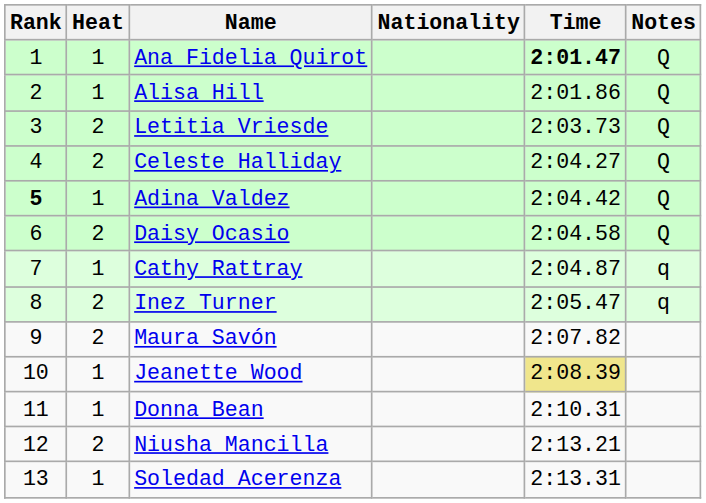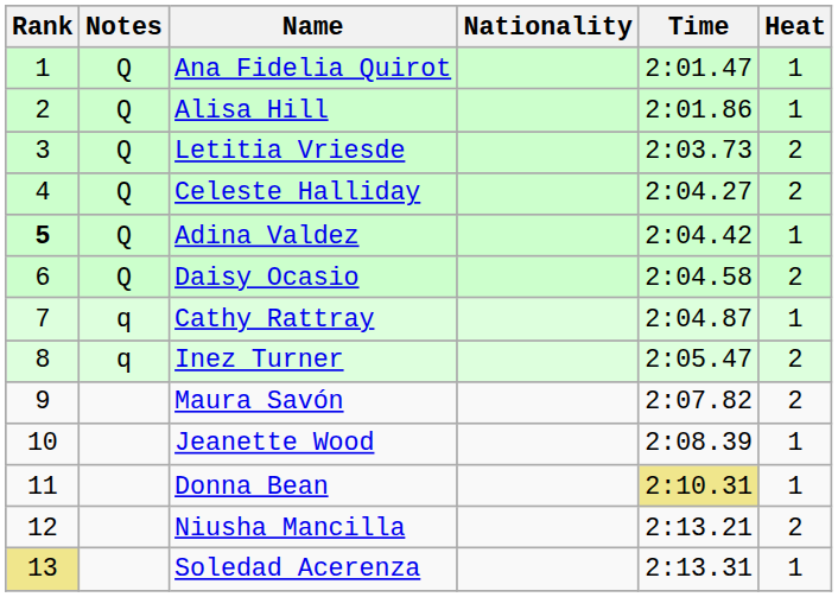 <table class="wikitable sortable" style="text-align:center">
 <tr>
 <th>Rank</th>
-<th>Heat</th>
+<th>Notes</th>
 <th>Name</th>
 <th>Nationality</th>
 <th>Time</th>
-<th>Notes</th>
+<th>Heat</th>
 </tr>
 <tr bgcolor=ccffcc>
 <td>1</td>
-<td>1</td>
+<td>Q</td>
 <td align=left><a href='#'>Ana Fidelia Quirot</a></td>
 <td align=left></td>
-<td><strong>2:01.47</strong></td>
-<td>Q</td>
+<td>2:01.47</td>
+<td>1</td>
 </tr>
 <tr bgcolor=ccffcc>
 <td>2</td>
-<td>1</td>
+<td>Q</td>
 <td align=left><a href='#'>Alisa Hill</a></td>
 <td align=left></td>
 <td>2:01.86</td>
-<td>Q</td>
+<td>1</td>
 </tr>
 <tr bgcolor=ccffcc>
 <td>3</td>
-<td>2</td>
+<td>Q</td>
 <td align=left><a href='#'>Letitia Vriesde</a></td>
 <td align=left></td>
 <td>2:03.73</td>
-<td>Q</td>
+<td>2</td>
 </tr>
 <tr bgcolor=ccffcc>
 <td>4</td>
-<td>2</td>
+<td>Q</td>
 <td align=left><a href='#'>Celeste Halliday</a></td>
 <td align=left></td>
 <td>2:04.27</td>
-<td>Q</td>
+<td>2</td>
 </tr>
 <tr bgcolor=ccffcc>
 <td><strong>5</strong></td>
-<td>1</td>
+<td>Q</td>
 <td align=left><a href='#'>Adina Valdez</a></td>
 <td align=left></td>
 <td>2:04.42</td>
-<td>Q</td>
+<td>1</td>
 </tr>
 <tr bgcolor=ccffcc>
 <td>6</td>
-<td>2</td>
+<td>Q</td>
 <td align=left><a href='#'>Daisy Ocasio</a></td>
 <td align=left></td>
 <td>2:04.58</td>
-<td>Q</td>
+<td>2</td>
 </tr>
 <tr bgcolor=ddffdd>
 <td>7</td>
-<td>1</td>
+<td>q</td>
 <td align=left><a href='#'>Cathy Rattray</a></td>
 <td align=left></td>
 <td>2:04.87</td>
-<td>q</td>
+<td>1</td>
 </tr>
 <tr bgcolor=ddffdd>
 <td>8</td>
-<td>2</td>
+<td>q</td>
 <td align=left><a href='#'>Inez Turner</a></td>
 <td align=left></td>
 <td>2:05.47</td>
-<td>q</td>
+<td>2</td>
 </tr>
 <tr>
 <td>9</td>
-<td>2</td>
+<td></td>
 <td align=left><a href='#'>Maura Savón</a></td>
 <td align=left></td>
 <td>2:07.82</td>
-<td></td>
+<td>2</td>
 </tr>
 <tr>
 <td>10</td>
-<td>1</td>
+<td></td>
 <td align=left><a href='#'>Jeanette Wood</a></td>
 <td align=left></td>
-<td style="background: khaki;">2:08.39</td>
-<td></td>
+<td>2:08.39</td>
+<td>1</td>
 </tr>
 <tr>
 <td>11</td>
-<td>1</td>
+<td></td>
 <td align=left><a href='#'>Donna Bean</a></td>
 <td align=left></td>
-<td>2:10.31</td>
-<td></td>
+<td style="background: khaki;">2:10.31</td>
+<td>1</td>
 </tr>
 <tr>
 <td>12</td>
-<td>2</td>
+<td></td>
 <td align=left><a href='#'>Niusha Mancilla</a></td>
 <td align=left></td>
 <td>2:13.21</td>
-<td></td>
+<td>2</td>
 </tr>
 <tr>
-<td>13</td>
-<td>1</td>
+<td style="background: khaki;">13</td>
+<td></td>
 <td align=left><a href='#'>Soledad Acerenza</a></td>
 <td align=left></td>
 <td>2:13.31</td>
-<td></td>
+<td>1</td>
 </tr>
 </table>
